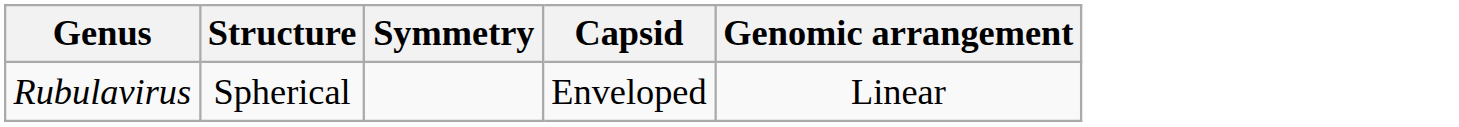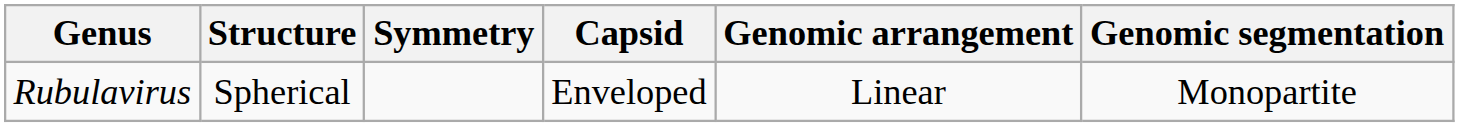 <table class="wikitable sortable" style="text-align:center">
 <tr>
 <th>Genus</th>
 <th>Structure</th>
 <th>Symmetry</th>
 <th>Capsid</th>
 <th>Genomic arrangement</th>
+<th>Genomic segmentation</th>
 </tr>
 <tr>
 <td><em>Rubulavirus</em></td>
 <td>Spherical</td>
 <td></td>
 <td>Enveloped</td>
 <td>Linear</td>
+<td>Monopartite</td>
 </tr>
 </table>
